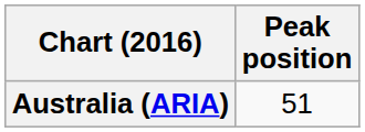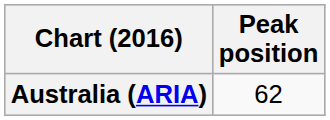 <table class="wikitable sortable plainrowheaders" style="text-align:center">
 <tr>
 <th scope="col">Chart (2016)</th>
 <th scope="col">Peak<br> position</th>
 </tr>
 <tr>
 <th scope="row">Australia (<a href='#'>ARIA</a>)</th>
-<td>51</td>
+<td>62</td>
 </tr>
 </table>
